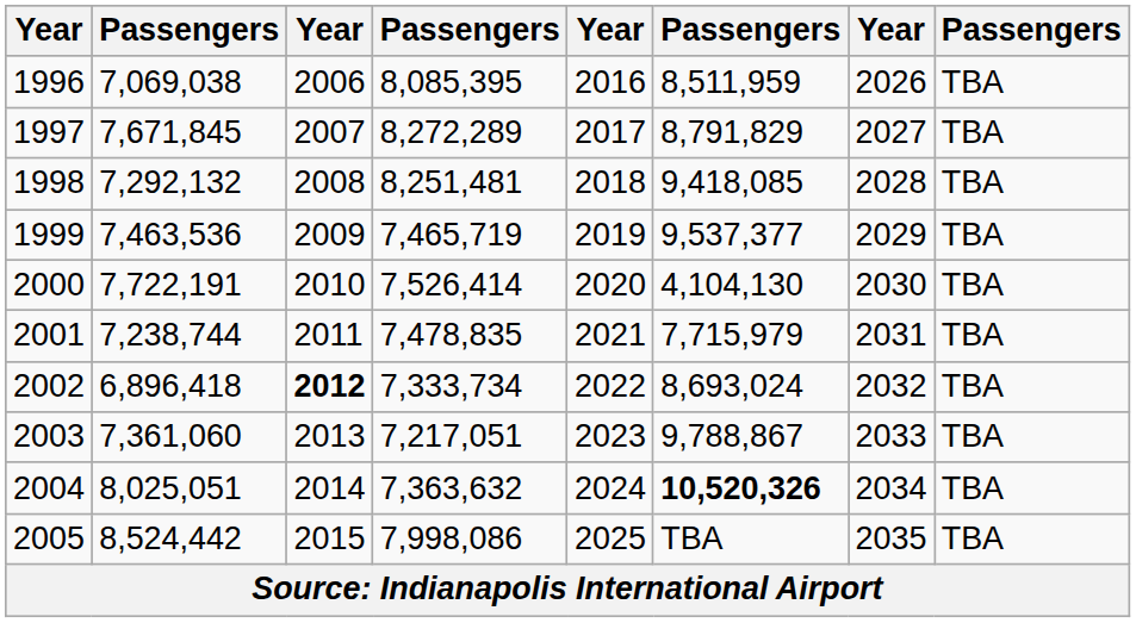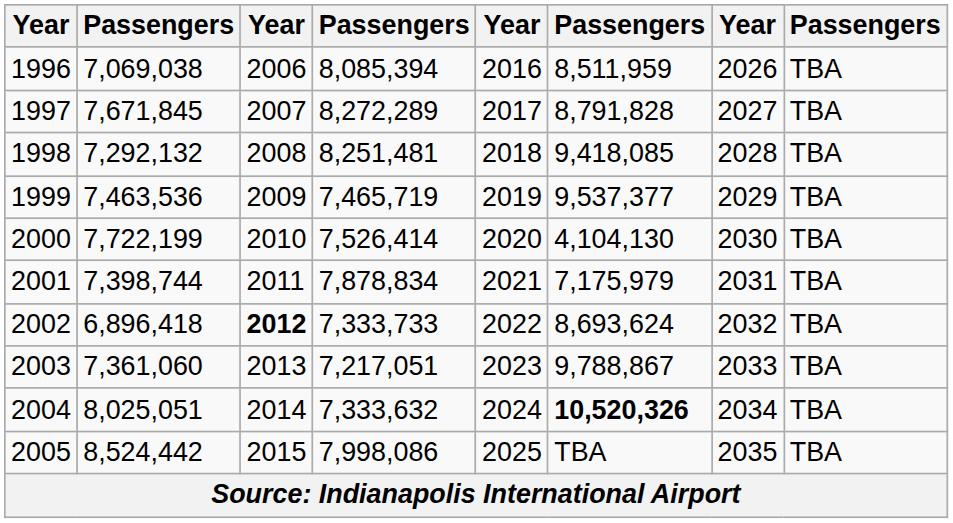 <table class="wikitable sortable">
 <tr>
 <th>Year</th>
 <th>Passengers</th>
 <th>Year</th>
 <th>Passengers</th>
 <th>Year</th>
 <th>Passengers</th>
 <th>Year</th>
 <th>Passengers</th>
 </tr>
 <tr>
 <td>1996</td>
 <td>7,069,038</td>
 <td>2006</td>
-<td>8,085,395</td>
+<td>8,085,394</td>
 <td>2016</td>
 <td>8,511,959</td>
 <td>2026</td>
 <td><abbr>TBA</abbr></td>
 </tr>
 <tr>
 <td>1997</td>
 <td>7,671,845</td>
 <td>2007</td>
 <td>8,272,289</td>
 <td>2017</td>
-<td>8,791,829</td>
+<td>8,791,828</td>
 <td>2027</td>
 <td><abbr>TBA</abbr></td>
 </tr>
 <tr>
 <td>1998</td>
 <td>7,292,132</td>
 <td>2008</td>
 <td>8,251,481</td>
 <td>2018</td>
 <td>9,418,085</td>
 <td>2028</td>
 <td><abbr>TBA</abbr></td>
 </tr>
 <tr>
 <td>1999</td>
 <td>7,463,536</td>
 <td>2009</td>
 <td>7,465,719</td>
 <td>2019</td>
 <td>9,537,377</td>
 <td>2029</td>
 <td><abbr>TBA</abbr></td>
 </tr>
 <tr>
 <td>2000</td>
-<td>7,722,191</td>
+<td>7,722,199</td>
 <td>2010</td>
 <td>7,526,414</td>
 <td>2020</td>
 <td>4,104,130</td>
 <td>2030</td>
 <td><abbr>TBA</abbr></td>
 </tr>
 <tr>
 <td>2001</td>
-<td>7,238,744</td>
+<td>7,398,744</td>
 <td>2011</td>
-<td>7,478,835</td>
+<td>7,878,834</td>
 <td>2021</td>
-<td>7,715,979</td>
+<td>7,175,979</td>
 <td>2031</td>
 <td><abbr>TBA</abbr></td>
 </tr>
 <tr>
 <td>2002</td>
 <td>6,896,418</td>
 <td><strong>2012</strong></td>
-<td>7,333,734</td>
+<td>7,333,733</td>
 <td>2022</td>
-<td>8,693,024</td>
+<td>8,693,624</td>
 <td>2032</td>
 <td><abbr>TBA</abbr></td>
 </tr>
 <tr>
 <td>2003</td>
 <td>7,361,060</td>
 <td>2013</td>
 <td>7,217,051</td>
 <td>2023</td>
 <td>9,788,867</td>
 <td>2033</td>
 <td><abbr>TBA</abbr></td>
 </tr>
 <tr>
 <td>2004</td>
 <td>8,025,051</td>
 <td>2014</td>
-<td>7,363,632</td>
+<td>7,333,632</td>
 <td>2024</td>
 <td><strong>10,520,326</strong></td>
 <td>2034</td>
 <td><abbr>TBA</abbr></td>
 </tr>
 <tr>
 <td>2005</td>
 <td>8,524,442</td>
 <td>2015</td>
 <td>7,998,086</td>
 <td>2025</td>
 <td><abbr>TBA</abbr></td>
 <td>2035</td>
 <td><abbr>TBA</abbr></td>
 </tr>
 <tr>
 <th colspan="8" style="text-align:center;"><em>Source: Indianapolis International Airport</em> </th>
 </tr>
 </table>
